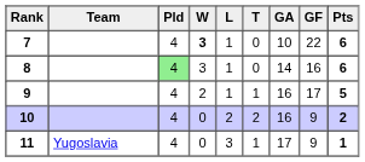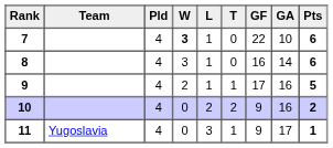 <table border=1 cellpadding=5 cellspacing=0>
 <tr>
 <th bgcolor="#efefef" width="20">Rank</th>
 <th bgcolor="#efefef" width="120">Team</th>
 <th bgcolor="#efefef" width="20">Pld</th>
 <th bgcolor="#efefef" width="20">W</th>
 <th bgcolor="#efefef" width="20">L</th>
 <th bgcolor="#efefef" width="20">T</th>
+<th bgcolor="#efefef" width="20">GF</th>
 <th bgcolor="#efefef" width="20">GA</th>
-<th bgcolor="#efefef" width="20">GF</th>
 <th bgcolor="#efefef" width="20">Pts</th>
 </tr>
 <tr align=center>
 <td><strong>7</strong></td>
 <td align=left></td>
 <td>4</td>
 <td><strong>3</strong></td>
 <td>1</td>
 <td>0</td>
+<td>22</td>
 <td>10</td>
-<td>22</td>
 <td><strong>6</strong></td>
 </tr>
 <tr align=center>
 <td><strong>8</strong></td>
 <td align=left></td>
-<td style="background: lightgreen;">4</td>
+<td>4</td>
 <td>3</td>
 <td>1</td>
 <td>0</td>
+<td>16</td>
 <td>14</td>
-<td>16</td>
 <td><strong>6</strong></td>
 </tr>
 <tr align=center>
 <td><strong>9</strong></td>
 <td align=left></td>
 <td>4</td>
 <td>2</td>
 <td>1</td>
 <td>1</td>
+<td>17</td>
 <td>16</td>
-<td>17</td>
 <td><strong>5</strong></td>
 </tr>
 <tr align=center bgcolor="ccccff">
 <td><strong>10</strong></td>
 <td align=left></td>
 <td>4</td>
 <td>0</td>
 <td>2</td>
 <td>2</td>
+<td>9</td>
 <td>16</td>
-<td>9</td>
 <td><strong>2</strong></td>
 </tr>
 <tr align=center>
 <td><strong>11</strong></td>
 <td align=left> <a href='#'>Yugoslavia</a></td>
 <td>4</td>
 <td>0</td>
 <td>3</td>
 <td>1</td>
+<td>9</td>
 <td>17</td>
-<td>9</td>
 <td><strong>1</strong></td>
 </tr>
 </table>
